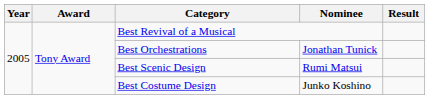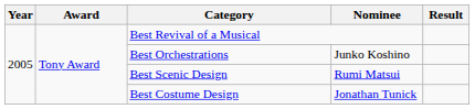 <table class="wikitable" width="95%">
 <tr>
 <th width="5%">Year</th>
 <th width="20%">Award</th>
 <th width="45%">Category</th>
 <th width="20%">Nominee</th>
 <th width="10%">Result</th>
 </tr>
 <tr>
 <td rowspan="4" align="center">2005</td>
 <td rowspan="4"><a href='#'>Tony Award</a></td>
 <td colspan="2"><a href='#'>Best Revival of a Musical</a></td>
 <td></td>
 </tr>
 <tr>
 <td><a href='#'>Best Orchestrations</a></td>
-<td><a href='#'>Jonathan Tunick</a></td>
+<td>Junko Koshino</td>
 <td></td>
 </tr>
 <tr>
 <td><a href='#'>Best Scenic Design</a></td>
 <td><a href='#'>Rumi Matsui</a></td>
 <td></td>
 </tr>
 <tr>
 <td><a href='#'>Best Costume Design</a></td>
-<td>Junko Koshino</td>
+<td><a href='#'>Jonathan Tunick</a></td>
 <td></td>
 </tr>
 </table>
